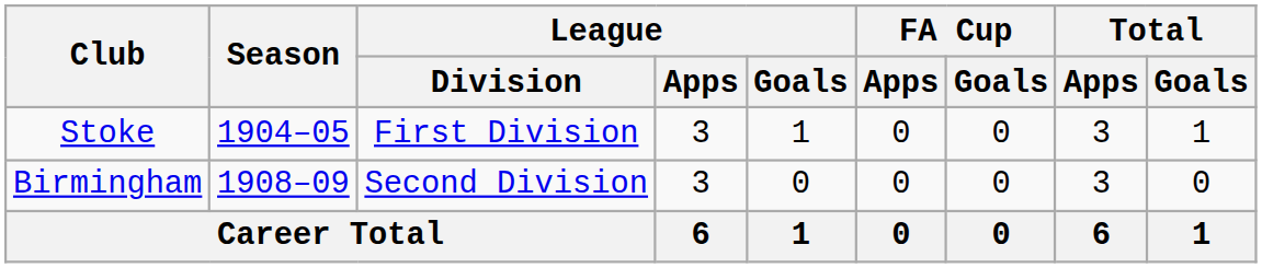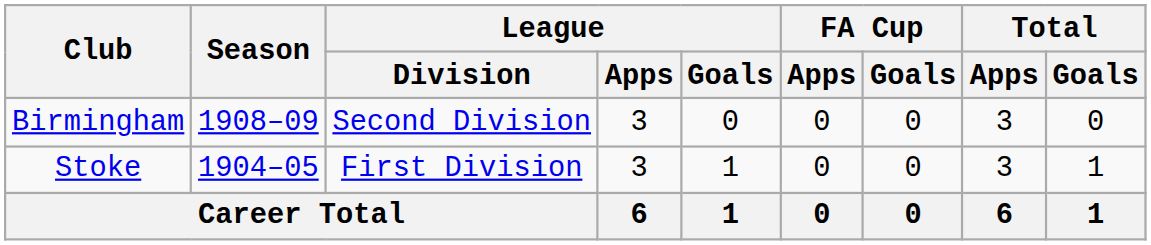 <table class="wikitable" style="text-align: center;">
 <tr>
 <th rowspan="2">Club</th>
 <th rowspan="2">Season</th>
 <th colspan="3">League</th>
 <th colspan="2">FA Cup</th>
 <th colspan="2">Total</th>
 </tr>
 <tr>
 <th>Division</th>
 <th>Apps</th>
 <th>Goals</th>
 <th>Apps</th>
 <th>Goals</th>
 <th>Apps</th>
 <th>Goals</th>
 </tr>
 <tr>
+<td><a href='#'>Birmingham</a></td>
+<td><a href='#'>1908–09</a></td>
+<td><a href='#'>Second Division</a></td>
+<td>3</td>
+<td>0</td>
+<td>0</td>
+<td>0</td>
+<td>3</td>
+<td>0</td>
+</tr>
+<tr>
 <td><a href='#'>Stoke</a></td>
 <td><a href='#'>1904–05</a></td>
 <td><a href='#'>First Division</a></td>
 <td>3</td>
 <td>1</td>
 <td>0</td>
 <td>0</td>
 <td>3</td>
 <td>1</td>
 </tr>
 <tr>
-<td><a href='#'>Birmingham</a></td>
-<td><a href='#'>1908–09</a></td>
-<td><a href='#'>Second Division</a></td>
-<td>3</td>
-<td>0</td>
-<td>0</td>
-<td>0</td>
-<td>3</td>
-<td>0</td>
-</tr>
-<tr>
 <th colspan="3">Career Total</th>
 <th>6</th>
 <th>1</th>
 <th>0</th>
 <th>0</th>
 <th>6</th>
 <th>1</th>
 </tr>
 </table>
